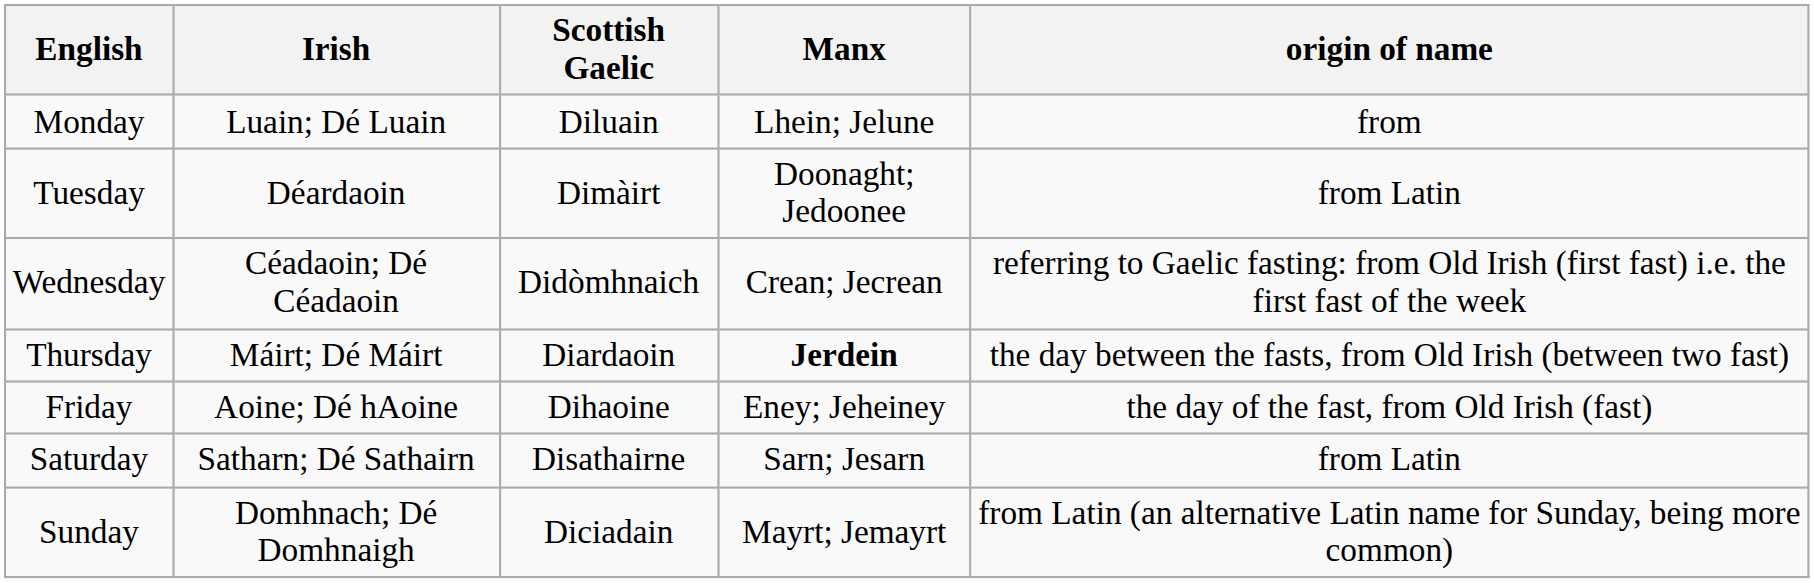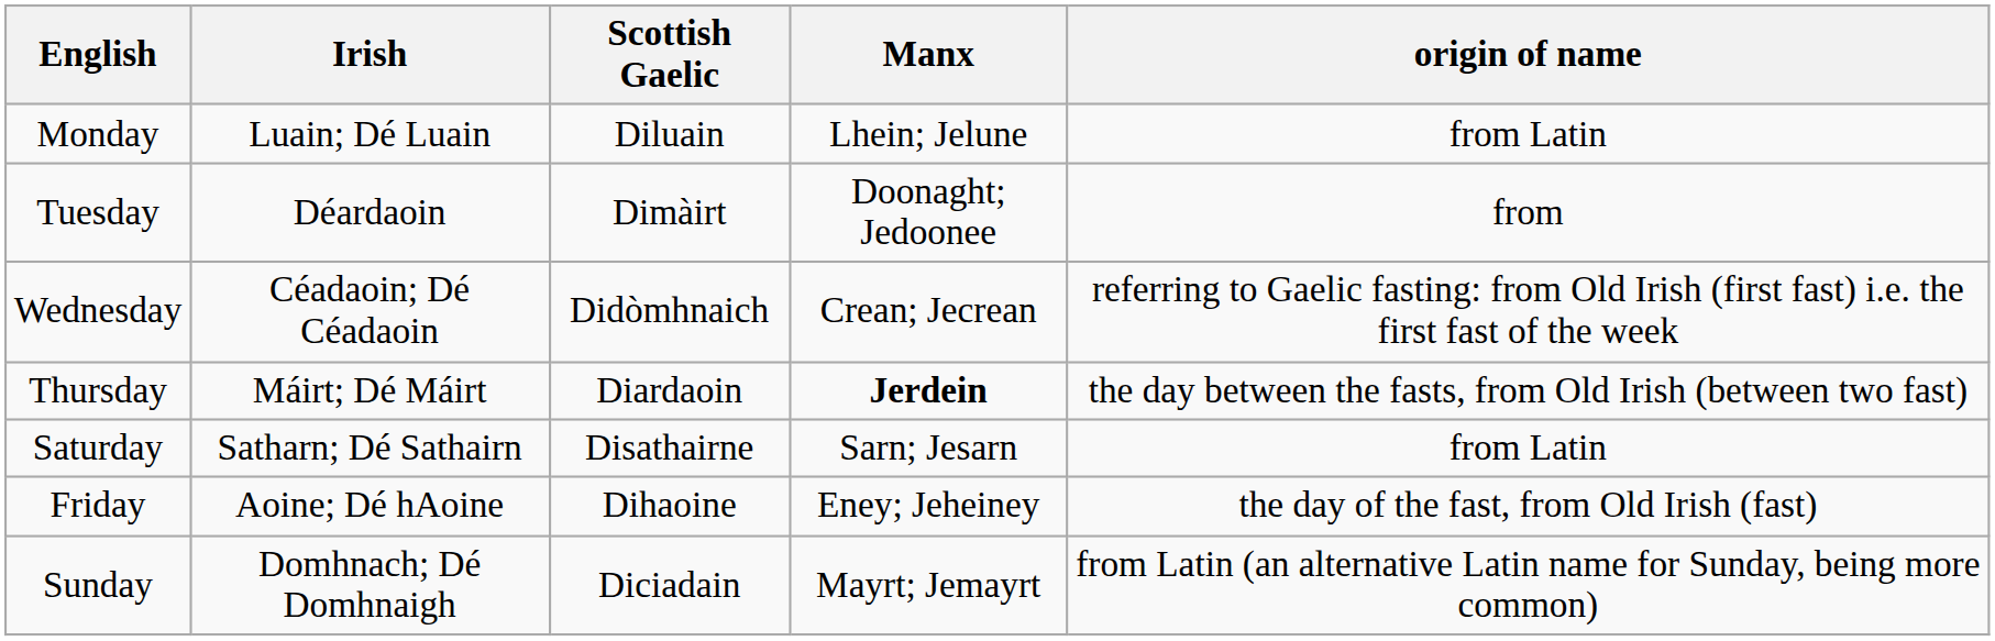 <table class="wikitable" style="text-align: center;">
 <tr>
 <th>English</th>
 <th>Irish</th>
 <th>Scottish Gaelic</th>
 <th>Manx</th>
 <th>origin of name</th>
 </tr>
 <tr>
 <td>Monday</td>
 <td>Luain; Dé Luain</td>
 <td>Diluain</td>
 <td>Lhein; Jelune</td>
-<td>from </td>
+<td>from Latin </td>
 </tr>
 <tr>
 <td>Tuesday</td>
 <td>Déardaoin</td>
 <td>Dimàirt</td>
 <td>Doonaght; Jedoonee</td>
-<td>from Latin </td>
+<td>from </td>
 </tr>
 <tr>
 <td>Wednesday</td>
 <td>Céadaoin; Dé Céadaoin</td>
 <td>Didòmhnaich</td>
 <td>Crean; Jecrean</td>
 <td>referring to Gaelic fasting: from Old Irish  (first fast) i.e. the first fast of the week</td>
 </tr>
 <tr>
 <td>Thursday</td>
 <td>Máirt; Dé Máirt</td>
 <td>Diardaoin</td>
 <td><strong>Jerdein</strong></td>
 <td>the day between the fasts, from Old Irish  (between two fast)</td>
 </tr>
 <tr>
+<td>Saturday</td>
+<td>Satharn; Dé Sathairn</td>
+<td>Disathairne</td>
+<td>Sarn; Jesarn</td>
+<td>from Latin </td>
+</tr>
+<tr>
 <td>Friday</td>
 <td>Aoine; Dé hAoine</td>
 <td>Dihaoine</td>
 <td>Eney; Jeheiney</td>
 <td>the day of the fast, from Old Irish  (fast)</td>
-</tr>
-<tr>
-<td>Saturday</td>
-<td>Satharn; Dé Sathairn</td>
-<td>Disathairne</td>
-<td>Sarn; Jesarn</td>
-<td>from Latin </td>
 </tr>
 <tr>
 <td>Sunday</td>
 <td>Domhnach; Dé Domhnaigh</td>
 <td>Diciadain</td>
 <td>Mayrt; Jemayrt</td>
 <td>from Latin  (an alternative Latin name for Sunday,  being more common)</td>
 </tr>
 </table>
